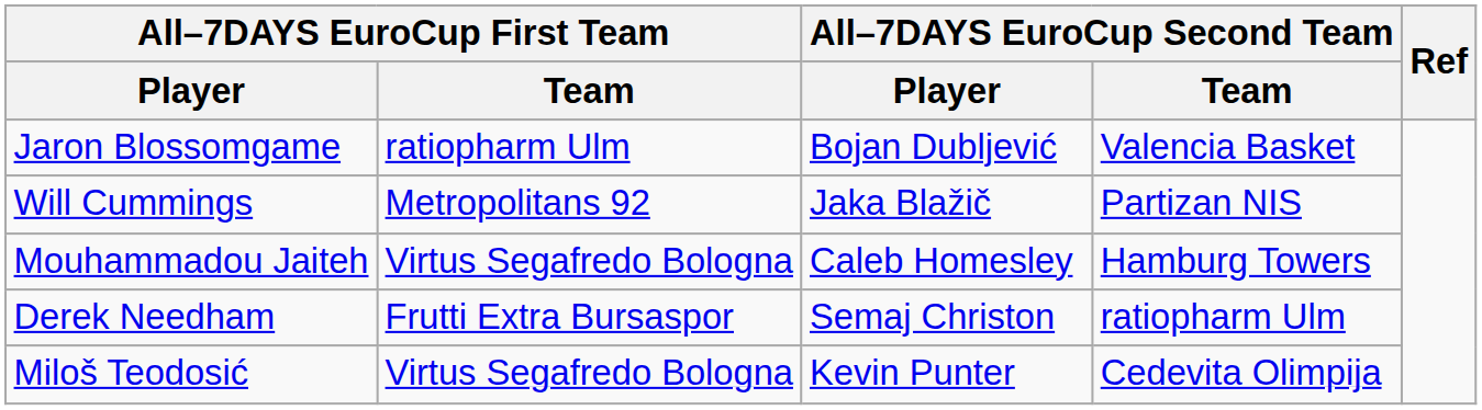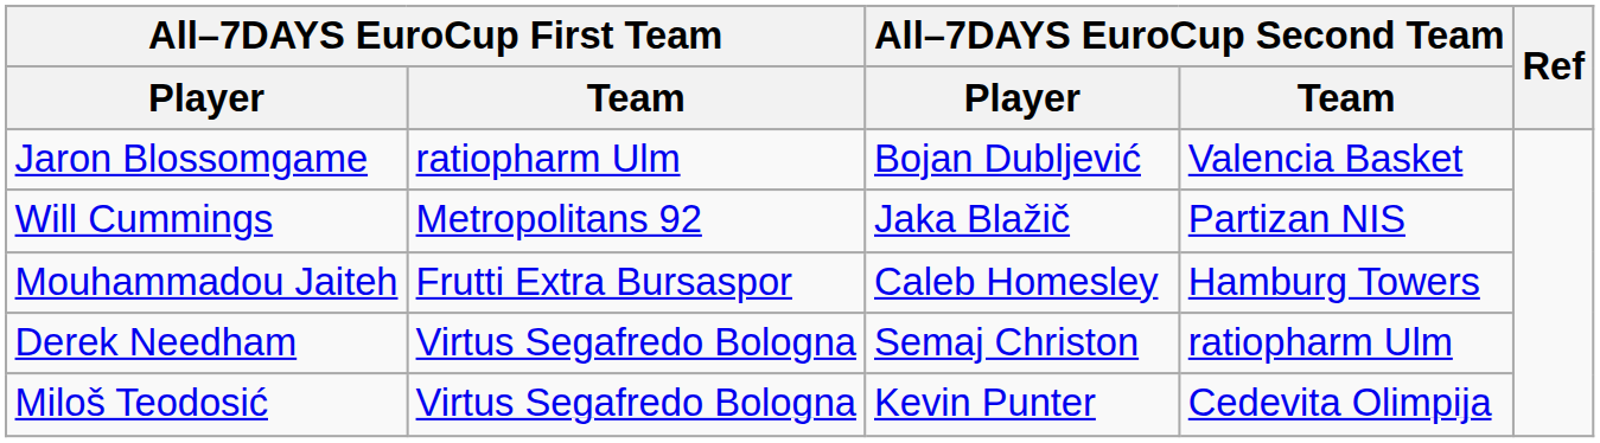 <table class="wikitable">
 <tr>
 <th colspan="2">All–7DAYS EuroCup First Team</th>
 <th colspan="2">All–7DAYS EuroCup Second Team</th>
 <th rowspan="2">Ref</th>
 </tr>
 <tr>
 <th>Player</th>
 <th>Team</th>
 <th>Player</th>
 <th>Team</th>
 </tr>
 <tr>
 <td> <a href='#'>Jaron Blossomgame</a></td>
 <td> <a href='#'>ratiopharm Ulm</a></td>
 <td> <a href='#'>Bojan Dubljević</a></td>
 <td> <a href='#'>Valencia Basket</a></td>
 <td rowspan="5" style="text-align: center;"></td>
 </tr>
 <tr>
 <td> <a href='#'>Will Cummings</a></td>
 <td> <a href='#'>Metropolitans 92</a></td>
 <td> <a href='#'>Jaka Blažič</a></td>
 <td> <a href='#'>Partizan NIS</a></td>
 </tr>
 <tr>
 <td> <a href='#'>Mouhammadou Jaiteh</a></td>
-<td> <a href='#'>Virtus Segafredo Bologna</a></td>
+<td> <a href='#'>Frutti Extra Bursaspor</a></td>
 <td> <a href='#'>Caleb Homesley</a></td>
 <td> <a href='#'>Hamburg Towers</a></td>
 </tr>
 <tr>
 <td> <a href='#'>Derek Needham</a></td>
-<td> <a href='#'>Frutti Extra Bursaspor</a></td>
+<td> <a href='#'>Virtus Segafredo Bologna</a></td>
 <td> <a href='#'>Semaj Christon</a></td>
 <td> <a href='#'>ratiopharm Ulm</a></td>
 </tr>
 <tr>
 <td> <a href='#'>Miloš Teodosić</a></td>
 <td> <a href='#'>Virtus Segafredo Bologna</a></td>
 <td> <a href='#'>Kevin Punter</a></td>
 <td> <a href='#'>Cedevita Olimpija</a></td>
 </tr>
 </table>
